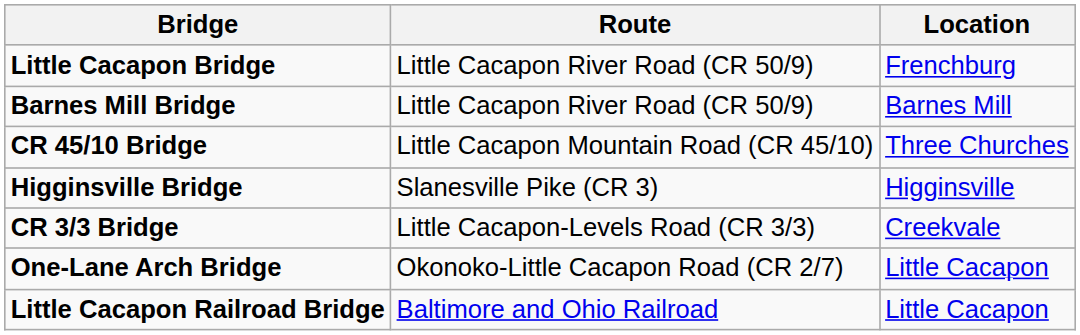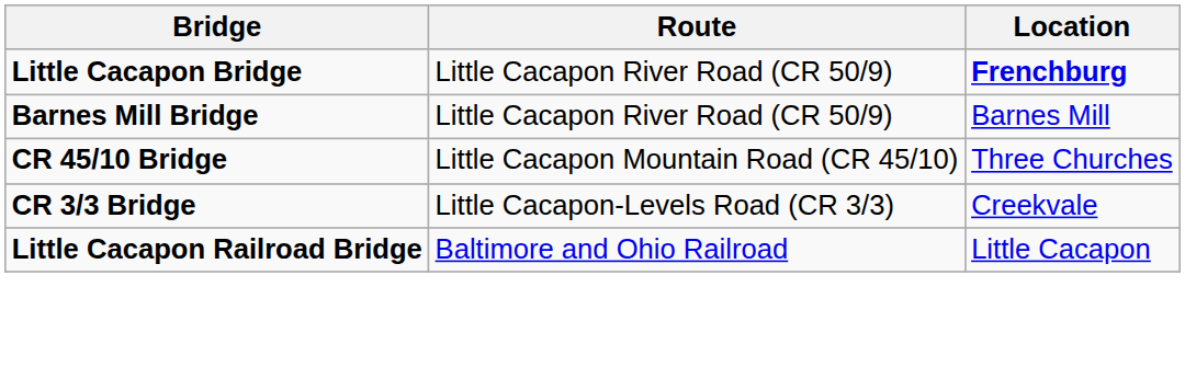 <table class = "wikitable">
 <tr>
 <th>Bridge</th>
 <th>Route</th>
 <th>Location</th>
 </tr>
 <tr>
 <td><strong>Little Cacapon Bridge</strong></td>
 <td>Little Cacapon River Road (CR 50/9)</td>
-<td><a href='#'>Frenchburg</a></td>
+<td><strong><a href='#'>Frenchburg</a></strong></td>
 </tr>
 <tr>
 <td><strong>Barnes Mill Bridge</strong></td>
 <td>Little Cacapon River Road (CR 50/9)</td>
 <td><a href='#'>Barnes Mill</a></td>
 </tr>
 <tr>
 <td><strong>CR 45/10 Bridge</strong></td>
 <td>Little Cacapon Mountain Road (CR 45/10)</td>
 <td><a href='#'>Three Churches</a></td>
 </tr>
 <tr>
-<td><strong>Higginsville Bridge</strong></td>
-<td>Slanesville Pike (CR 3)</td>
-<td><a href='#'>Higginsville</a></td>
-</tr>
-<tr>
 <td><strong>CR 3/3 Bridge</strong></td>
 <td>Little Cacapon-Levels Road (CR 3/3)</td>
 <td><a href='#'>Creekvale</a></td>
-</tr>
-<tr>
-<td><strong>One-Lane Arch Bridge</strong></td>
-<td>Okonoko-Little Cacapon Road (CR 2/7)</td>
-<td><a href='#'>Little Cacapon</a></td>
 </tr>
 <tr>
 <td><strong>Little Cacapon Railroad Bridge</strong></td>
 <td><a href='#'>Baltimore and Ohio Railroad</a></td>
 <td><a href='#'>Little Cacapon</a></td>
 </tr>
 </table>
